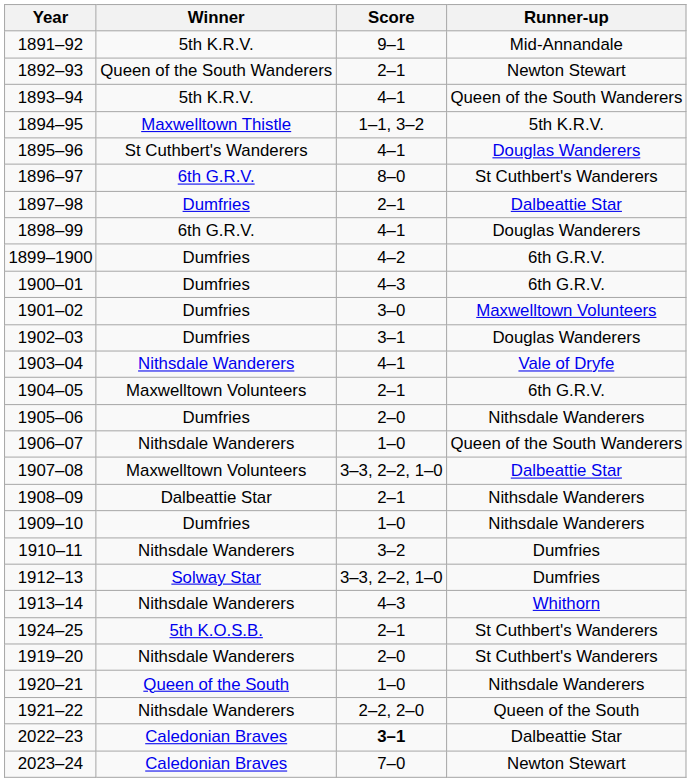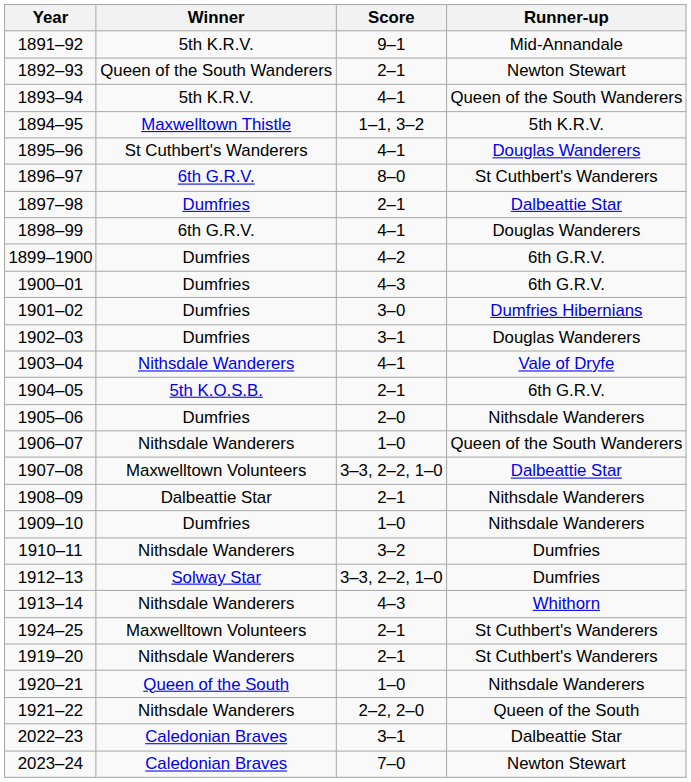 <table class="wikitable sortable" style="font-size:100%; text-align:center">
 <tr>
 <th>Year</th>
 <th>Winner</th>
 <th>Score</th>
 <th>Runner-up</th>
 </tr>
 <tr>
 <td>1891–92</td>
 <td>5th K.R.V.</td>
 <td>9–1</td>
 <td>Mid-Annandale</td>
 </tr>
 <tr>
 <td>1892–93</td>
 <td>Queen of the South Wanderers</td>
 <td>2–1</td>
 <td>Newton Stewart</td>
 </tr>
 <tr>
 <td>1893–94</td>
 <td>5th K.R.V.</td>
 <td>4–1</td>
 <td>Queen of the South Wanderers</td>
 </tr>
 <tr>
 <td>1894–95</td>
 <td><a href='#'>Maxwelltown Thistle</a></td>
 <td>1–1, 3–2</td>
 <td>5th K.R.V.</td>
 </tr>
 <tr>
 <td>1895–96</td>
 <td>St Cuthbert's Wanderers</td>
 <td>4–1</td>
 <td><a href='#'>Douglas Wanderers</a></td>
 </tr>
 <tr>
 <td>1896–97</td>
 <td><a href='#'>6th G.R.V.</a></td>
 <td>8–0</td>
 <td>St Cuthbert's Wanderers</td>
 </tr>
 <tr>
 <td>1897–98</td>
 <td><a href='#'>Dumfries</a></td>
 <td>2–1</td>
 <td><a href='#'>Dalbeattie Star</a></td>
 </tr>
 <tr>
 <td>1898–99</td>
 <td>6th G.R.V.</td>
 <td>4–1</td>
 <td>Douglas Wanderers</td>
 </tr>
 <tr>
 <td>1899–1900</td>
 <td>Dumfries</td>
 <td>4–2</td>
 <td>6th G.R.V.</td>
 </tr>
 <tr>
 <td>1900–01</td>
 <td>Dumfries</td>
 <td>4–3</td>
 <td>6th G.R.V.</td>
 </tr>
 <tr>
 <td>1901–02</td>
 <td>Dumfries</td>
 <td>3–0</td>
-<td><a href='#'>Maxwelltown Volunteers</a></td>
+<td><a href='#'>Dumfries Hibernians</a></td>
 </tr>
 <tr>
 <td>1902–03</td>
 <td>Dumfries</td>
 <td>3–1</td>
 <td>Douglas Wanderers</td>
 </tr>
 <tr>
 <td>1903–04</td>
 <td><a href='#'>Nithsdale Wanderers</a></td>
 <td>4–1</td>
 <td><a href='#'>Vale of Dryfe</a></td>
 </tr>
 <tr>
 <td>1904–05</td>
-<td>Maxwelltown Volunteers</td>
+<td><a href='#'>5th K.O.S.B.</a></td>
 <td>2–1</td>
 <td>6th G.R.V.</td>
 </tr>
 <tr>
 <td>1905–06</td>
 <td>Dumfries</td>
 <td>2–0</td>
 <td>Nithsdale Wanderers</td>
 </tr>
 <tr>
 <td>1906–07</td>
 <td>Nithsdale Wanderers</td>
 <td>1–0</td>
 <td>Queen of the South Wanderers</td>
 </tr>
 <tr>
 <td>1907–08</td>
 <td>Maxwelltown Volunteers</td>
 <td>3–3, 2–2, 1–0</td>
 <td><a href='#'>Dalbeattie Star</a></td>
 </tr>
 <tr>
 <td>1908–09</td>
 <td>Dalbeattie Star</td>
 <td>2–1</td>
 <td>Nithsdale Wanderers</td>
 </tr>
 <tr>
 <td>1909–10</td>
 <td>Dumfries</td>
 <td>1–0</td>
 <td>Nithsdale Wanderers</td>
 </tr>
 <tr>
 <td>1910–11</td>
 <td>Nithsdale Wanderers</td>
 <td>3–2</td>
 <td>Dumfries</td>
 </tr>
 <tr>
 <td>1912–13</td>
 <td><a href='#'>Solway Star</a></td>
 <td>3–3, 2–2, 1–0</td>
 <td>Dumfries</td>
 </tr>
 <tr>
 <td>1913–14</td>
 <td>Nithsdale Wanderers</td>
 <td>4–3</td>
 <td><a href='#'>Whithorn</a></td>
 </tr>
 <tr>
 <td>1924–25</td>
-<td><a href='#'>5th K.O.S.B.</a></td>
+<td>Maxwelltown Volunteers</td>
 <td>2–1</td>
 <td>St Cuthbert's Wanderers</td>
 </tr>
 <tr>
 <td>1919–20</td>
 <td>Nithsdale Wanderers</td>
-<td>2–0</td>
+<td>2–1</td>
 <td>St Cuthbert's Wanderers</td>
 </tr>
 <tr>
 <td>1920–21</td>
 <td><a href='#'>Queen of the South</a></td>
 <td>1–0</td>
 <td>Nithsdale Wanderers</td>
 </tr>
 <tr>
 <td>1921–22</td>
 <td>Nithsdale Wanderers</td>
 <td>2–2, 2–0</td>
 <td>Queen of the South</td>
 </tr>
 <tr>
 <td>2022–23</td>
 <td><a href='#'>Caledonian Braves</a></td>
-<td><strong>3–1</strong></td>
+<td>3–1</td>
 <td>Dalbeattie Star</td>
 </tr>
 <tr>
 <td>2023–24</td>
 <td><a href='#'>Caledonian Braves</a></td>
 <td>7–0</td>
 <td>Newton Stewart</td>
 </tr>
 </table>
